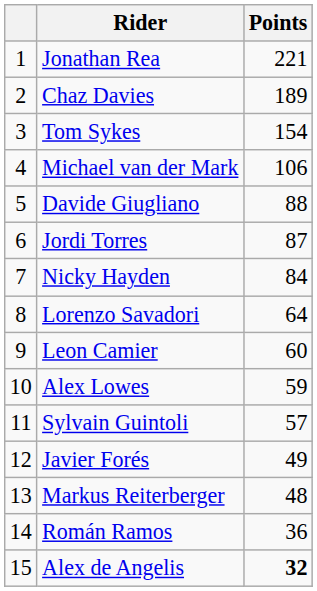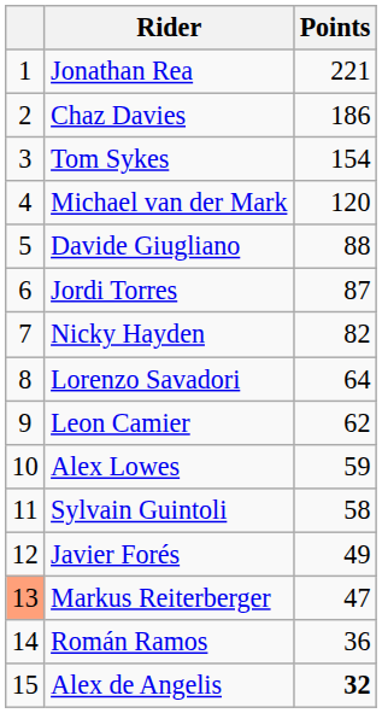 <table class="wikitable" style="font-size: 95%;">
 <tr>
 <th></th>
 <th>Rider</th>
 <th>Points</th>
 </tr>
 <tr>
 <td align=center>1</td>
 <td> <a href='#'>Jonathan Rea</a></td>
 <td align=right>221</td>
 </tr>
 <tr>
 <td align=center>2</td>
 <td> <a href='#'>Chaz Davies</a></td>
-<td align=right>189</td>
+<td align=right>186</td>
 </tr>
 <tr>
 <td align=center>3</td>
 <td> <a href='#'>Tom Sykes</a></td>
 <td align=right>154</td>
 </tr>
 <tr>
 <td align=center>4</td>
 <td> <a href='#'>Michael van der Mark</a></td>
-<td align=right>106</td>
+<td align=right>120</td>
 </tr>
 <tr>
 <td align=center>5</td>
 <td> <a href='#'>Davide Giugliano</a></td>
 <td align=right>88</td>
 </tr>
 <tr>
 <td align=center>6</td>
 <td> <a href='#'>Jordi Torres</a></td>
 <td align=right>87</td>
 </tr>
 <tr>
 <td align=center>7</td>
 <td> <a href='#'>Nicky Hayden</a></td>
-<td align=right>84</td>
+<td align=right>82</td>
 </tr>
 <tr>
 <td align=center>8</td>
 <td> <a href='#'>Lorenzo Savadori</a></td>
 <td align=right>64</td>
 </tr>
 <tr>
 <td align=center>9</td>
 <td> <a href='#'>Leon Camier</a></td>
-<td align=right>60</td>
+<td align=right>62</td>
 </tr>
 <tr>
 <td align=center>10</td>
 <td> <a href='#'>Alex Lowes</a></td>
 <td align=right>59</td>
 </tr>
 <tr>
 <td align=center>11</td>
 <td> <a href='#'>Sylvain Guintoli</a></td>
-<td align=right>57</td>
+<td align=right>58</td>
 </tr>
 <tr>
 <td align=center>12</td>
 <td> <a href='#'>Javier Forés</a></td>
 <td align=right>49</td>
 </tr>
 <tr>
-<td align=center>13</td>
+<td align=center style="background: lightsalmon;">13</td>
 <td> <a href='#'>Markus Reiterberger</a></td>
-<td align=right>48</td>
+<td align=right>47</td>
 </tr>
 <tr>
 <td align=center>14</td>
 <td> <a href='#'>Román Ramos</a></td>
 <td align=right>36</td>
 </tr>
 <tr>
 <td align=center>15</td>
 <td> <a href='#'>Alex de Angelis</a></td>
 <td align=right><strong>32</strong></td>
 </tr>
 </table>
